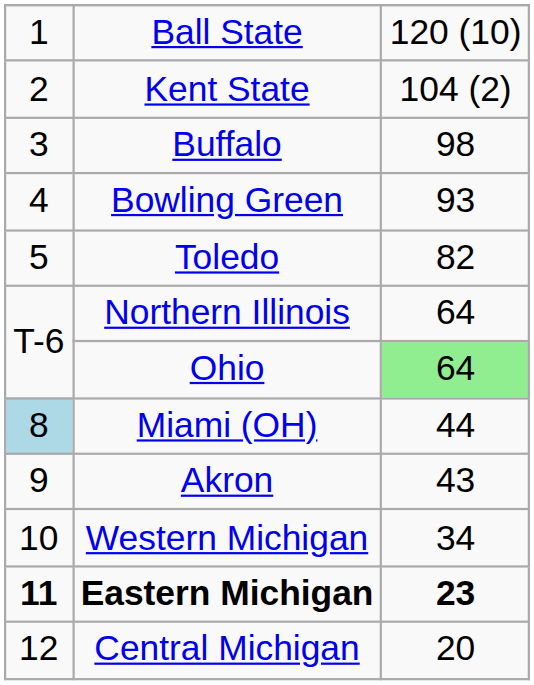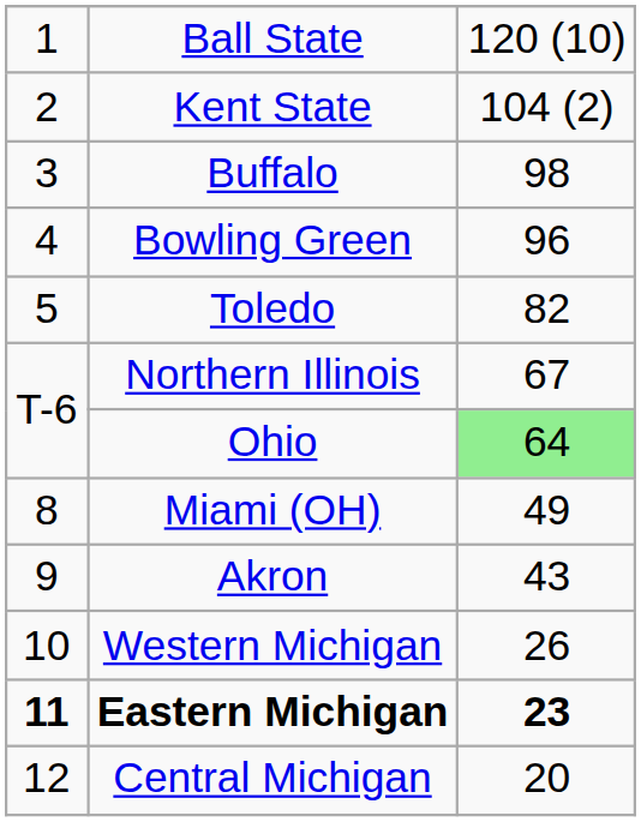 <table class="wikitable" border="1">
 <tr align=center>
 </tr>
 <tr align="center">
 <td>1</td>
 <td><a href='#'>Ball State</a></td>
 <td>120 (10)</td>
 </tr>
 <tr align="center">
 <td>2</td>
 <td><a href='#'>Kent State</a></td>
 <td>104 (2)</td>
 </tr>
 <tr align="center">
 <td>3</td>
 <td><a href='#'>Buffalo</a></td>
 <td>98</td>
 </tr>
 <tr align="center">
 <td>4</td>
 <td><a href='#'>Bowling Green</a></td>
-<td>93</td>
+<td>96</td>
 </tr>
 <tr align="center">
 <td>5</td>
 <td><a href='#'>Toledo</a></td>
 <td>82</td>
 </tr>
 <tr align="center">
 <td rowspan=2>T-6</td>
 <td><a href='#'>Northern Illinois</a></td>
-<td>64</td>
+<td>67</td>
 </tr>
 <tr align="center">
 <td><a href='#'>Ohio</a></td>
 <td style="background: lightgreen;">64</td>
 </tr>
 <tr align="center">
-<td style="background: lightblue;">8</td>
+<td>8</td>
 <td><a href='#'>Miami (OH)</a></td>
-<td>44</td>
+<td>49</td>
 </tr>
 <tr align="center">
 <td>9</td>
 <td><a href='#'>Akron</a></td>
 <td>43</td>
 </tr>
 <tr align="center">
 <td>10</td>
 <td><a href='#'>Western Michigan</a></td>
-<td>34</td>
+<td>26</td>
 </tr>
 <tr align="center">
 <td><strong>11</strong></td>
 <td><strong>Eastern Michigan</strong></td>
 <td><strong>23</strong></td>
 </tr>
 <tr align="center">
 <td>12</td>
 <td><a href='#'>Central Michigan</a></td>
 <td>20</td>
 </tr>
 </table>
